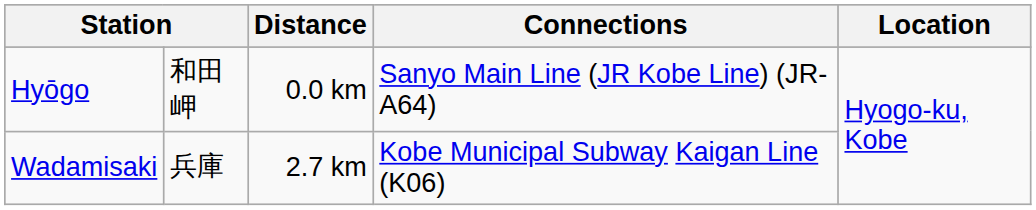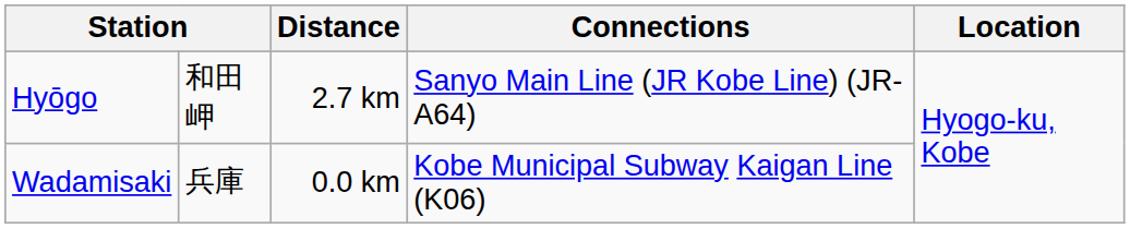 <table class="wikitable">
 <tr>
 <th colspan="2">Station</th>
 <th>Distance</th>
 <th>Connections</th>
 <th>Location</th>
 </tr>
 <tr>
 <td><a href='#'>Hyōgo</a></td>
 <td>和田岬</td>
-<td align="right">0.0 km</td>
+<td align="right">2.7 km</td>
 <td> <a href='#'>Sanyo Main Line</a> (<a href='#'>JR Kobe Line</a>) (JR-A64)</td>
 <td rowspan="2"><a href='#'>Hyogo-ku, Kobe</a></td>
 </tr>
 <tr>
 <td><a href='#'>Wadamisaki</a></td>
 <td>兵庫</td>
-<td align="right">2.7 km</td>
+<td align="right">0.0 km</td>
 <td> <a href='#'>Kobe Municipal Subway</a> <a href='#'>Kaigan Line</a> (K06)</td>
 </tr>
 </table>
